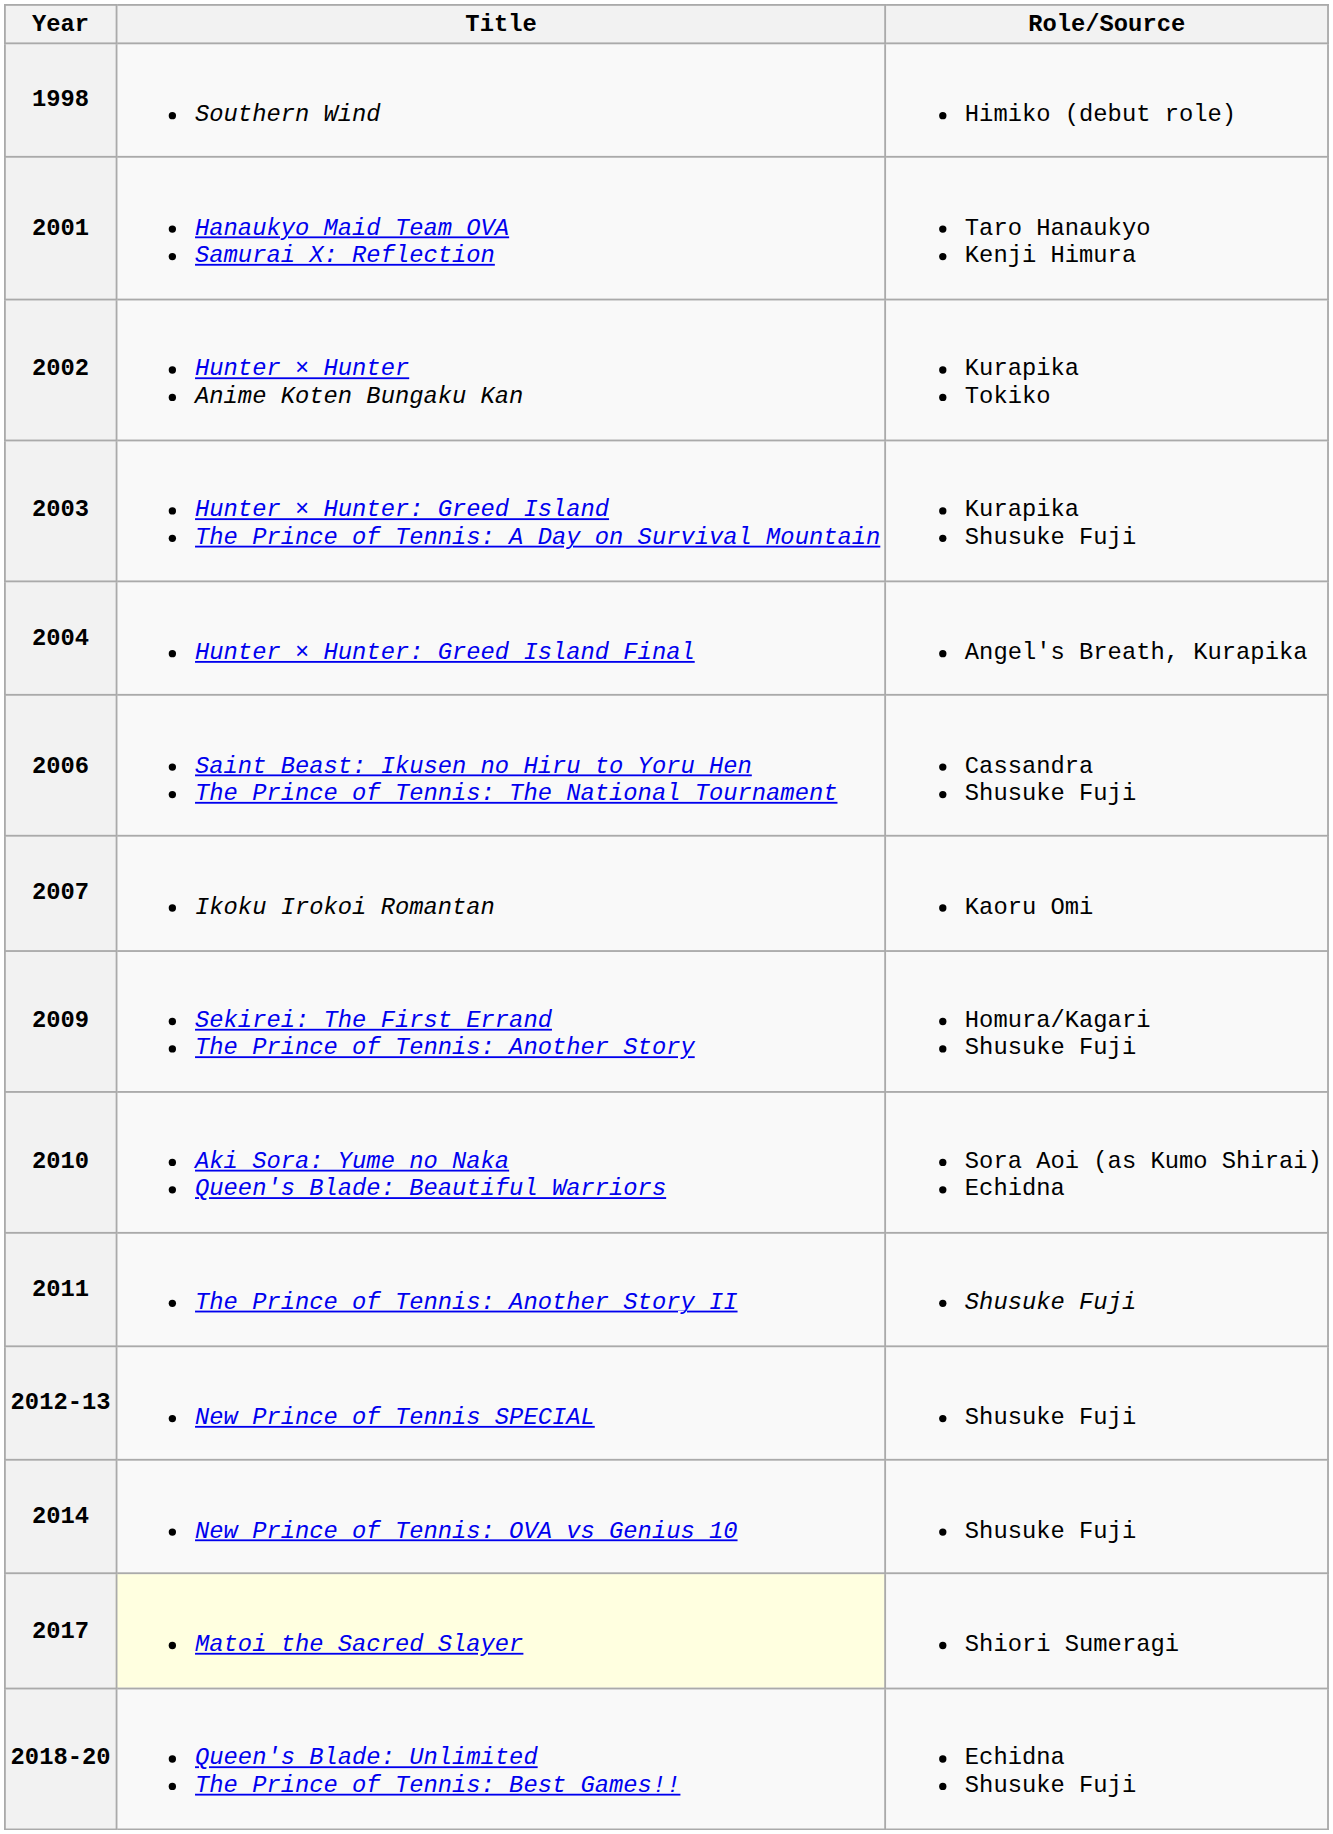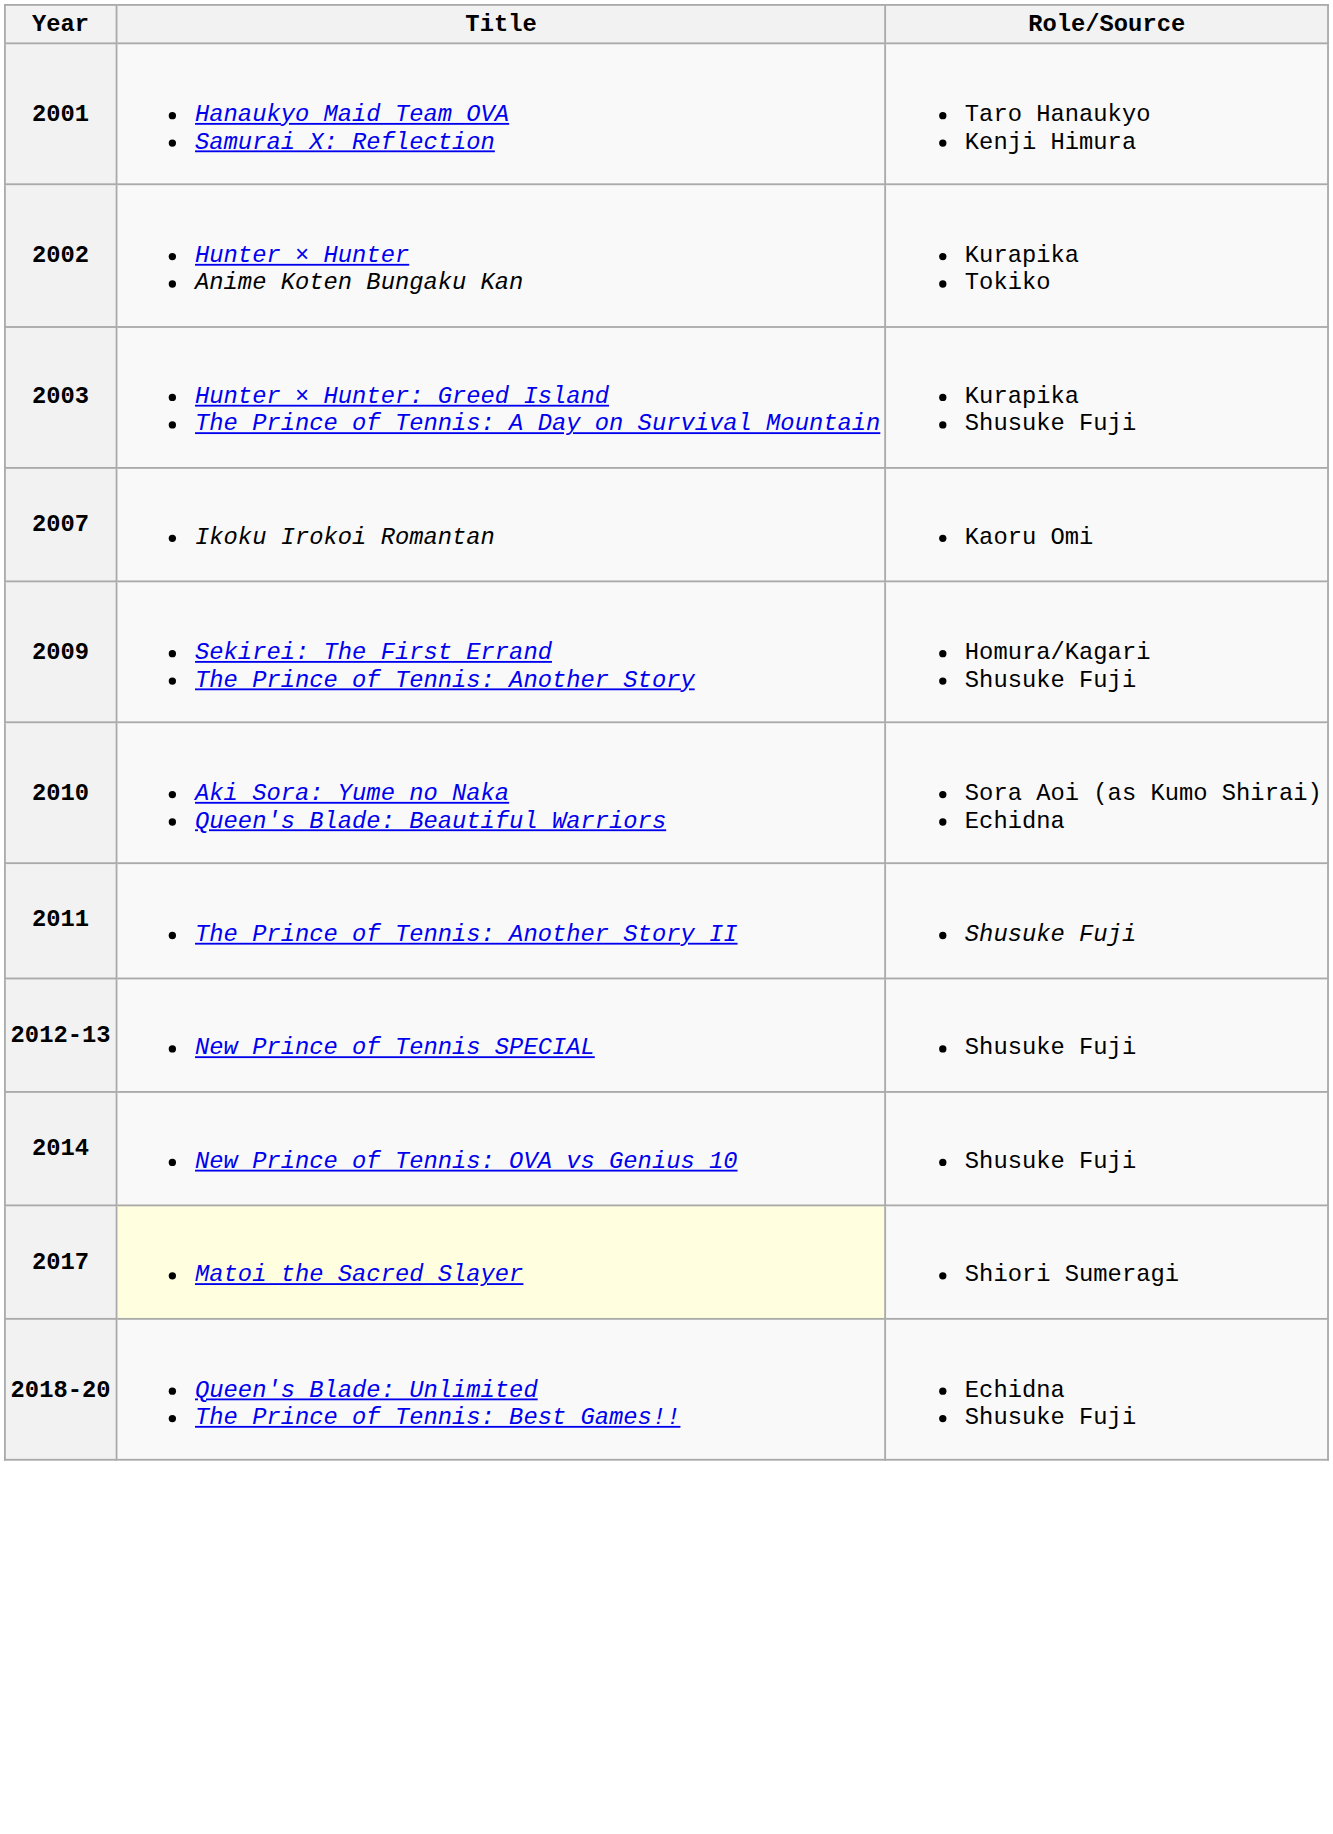 <table class="wikitable">
 <tr>
 <th>Year</th>
 <th>Title</th>
 <th>Role/Source</th>
-</tr>
-<tr>
-<th>1998</th>
-<td><br><ul><li><em>Southern Wind</em></li></ul></td>
-<td><br><ul><li>Himiko (debut role)</li></ul></td>
 </tr>
 <tr>
 <th>2001</th>
 <td><br><ul><li><em><a href='#'>Hanaukyo Maid Team OVA</a></em></li><li><em><a href='#'>Samurai X: Reflection</a></em></li></ul></td>
 <td><br><ul><li>Taro Hanaukyo</li><li>Kenji Himura</li></ul></td>
 </tr>
 <tr>
 <th>2002</th>
 <td><br><ul><li><em><a href='#'>Hunter × Hunter</a></em></li><li><em>Anime Koten Bungaku Kan</em></li></ul></td>
 <td><br><ul><li>Kurapika</li><li>Tokiko</li></ul></td>
 </tr>
 <tr>
 <th>2003</th>
 <td><br><ul><li><em><a href='#'>Hunter × Hunter: Greed Island</a></em></li><li><em><a href='#'>The Prince of Tennis: A Day on Survival Mountain</a></em></li></ul></td>
 <td><br><ul><li>Kurapika</li><li>Shusuke Fuji</li></ul></td>
-</tr>
-<tr>
-<th>2004</th>
-<td><br><ul><li><em><a href='#'>Hunter × Hunter: Greed Island Final</a></em></li></ul></td>
-<td><br><ul><li>Angel's Breath, Kurapika</li></ul></td>
-</tr>
-<tr>
-<th>2006</th>
-<td><br><ul><li><em><a href='#'>Saint Beast: Ikusen no Hiru to Yoru Hen</a></em></li><li><em><a href='#'>The Prince of Tennis: The National Tournament</a></em></li></ul></td>
-<td><br><ul><li>Cassandra</li><li>Shusuke Fuji</li></ul></td>
 </tr>
 <tr>
 <th>2007</th>
 <td><br><ul><li><em>Ikoku Irokoi Romantan</em></li></ul></td>
 <td><br><ul><li>Kaoru Omi</li></ul></td>
 </tr>
 <tr>
 <th>2009</th>
 <td><br><ul><li><em><a href='#'>Sekirei: The First Errand</a></em></li><li><a href='#'><em>The Prince of Tennis: Another Story</em></a></li></ul></td>
 <td><br><ul><li>Homura/Kagari</li><li>Shusuke Fuji</li></ul></td>
 </tr>
 <tr>
 <th>2010</th>
 <td><br><ul><li><em><a href='#'>Aki Sora: Yume no Naka</a></em></li><li><a href='#'><em>Queen's Blade: Beautiful Warriors</em></a></li></ul></td>
 <td><br><ul><li>Sora Aoi (as Kumo Shirai)</li><li>Echidna</li></ul></td>
 </tr>
 <tr>
 <th>2011</th>
 <td><br><ul><li><em><a href='#'>The Prince of Tennis: Another Story II</a></em></li></ul></td>
 <td><br><ul><li><em>Shusuke Fuji</em></li></ul></td>
 </tr>
 <tr>
 <th>2012-13</th>
 <td><br><ul><li><a href='#'><em>New Prince of Tennis SPECIAL</em></a></li></ul></td>
 <td><br><ul><li>Shusuke Fuji</li></ul></td>
 </tr>
 <tr>
 <th>2014</th>
 <td><br><ul><li><a href='#'><em>New Prince of Tennis: OVA vs Genius 10</em></a></li></ul></td>
 <td><br><ul><li>Shusuke Fuji</li></ul></td>
 </tr>
 <tr>
 <th>2017</th>
 <td style="background: lightyellow;"><br><ul><li><em><a href='#'>Matoi the Sacred Slayer</a></em></li></ul></td>
 <td><br><ul><li>Shiori Sumeragi</li></ul></td>
 </tr>
 <tr>
 <th>2018-20</th>
 <td><br><ul><li><em><a href='#'>Queen's Blade: Unlimited</a></em></li><li><em><a href='#'>The Prince of Tennis: Best Games!!</a></em></li></ul></td>
 <td><br><ul><li>Echidna</li><li>Shusuke Fuji</li></ul></td>
 </tr>
 </table>
